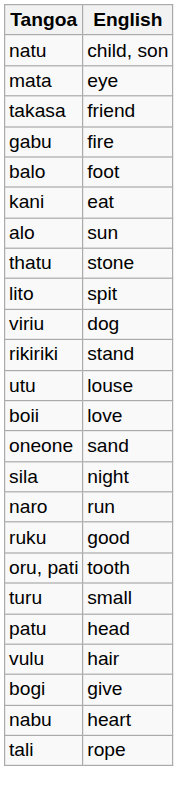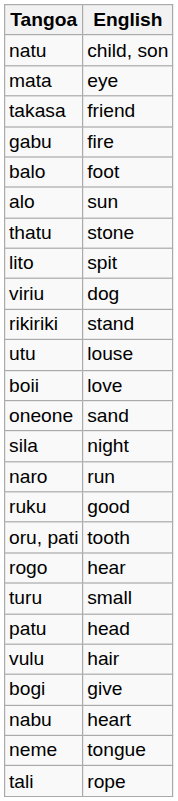 <table class="wikitable">
 <tr>
 <th>Tangoa</th>
 <th>English</th>
 </tr>
 <tr>
 <td>natu</td>
 <td>child, son</td>
 </tr>
 <tr>
 <td>mata</td>
 <td>eye</td>
 </tr>
 <tr>
 <td>takasa</td>
 <td>friend</td>
 </tr>
 <tr>
 <td>gabu</td>
 <td>fire</td>
 </tr>
 <tr>
 <td>balo</td>
 <td>foot</td>
-</tr>
-<tr>
-<td>kani</td>
-<td>eat</td>
 </tr>
 <tr>
 <td>alo</td>
 <td>sun</td>
 </tr>
 <tr>
 <td>thatu</td>
 <td>stone</td>
 </tr>
 <tr>
 <td>lito</td>
 <td>spit</td>
 </tr>
 <tr>
 <td>viriu</td>
 <td>dog</td>
 </tr>
 <tr>
 <td>rikiriki</td>
 <td>stand</td>
 </tr>
 <tr>
 <td>utu</td>
 <td>louse</td>
 </tr>
 <tr>
 <td>boii</td>
 <td>love</td>
 </tr>
 <tr>
 <td>oneone</td>
 <td>sand</td>
 </tr>
 <tr>
 <td>sila</td>
 <td>night</td>
 </tr>
 <tr>
 <td>naro</td>
 <td>run</td>
 </tr>
 <tr>
 <td>ruku</td>
 <td>good</td>
 </tr>
 <tr>
 <td>oru, pati</td>
 <td>tooth</td>
 </tr>
 <tr>
+<td>rogo</td>
+<td>hear</td>
+</tr>
+<tr>
 <td>turu</td>
 <td>small</td>
 </tr>
 <tr>
 <td>patu</td>
 <td>head</td>
 </tr>
 <tr>
 <td>vulu</td>
 <td>hair</td>
 </tr>
 <tr>
 <td>bogi</td>
 <td>give</td>
 </tr>
 <tr>
 <td>nabu</td>
 <td>heart</td>
 </tr>
 <tr>
+<td>neme</td>
+<td>tongue</td>
+</tr>
+<tr>
 <td>tali</td>
 <td>rope</td>
 </tr>
 </table>
